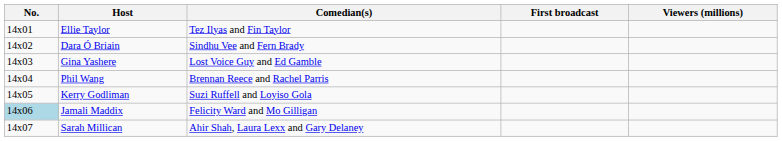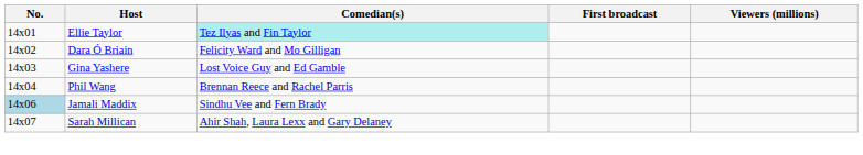 <table class="wikitable" style="width:60%;">
 <tr>
 <th>No.</th>
 <th>Host</th>
 <th>Comedian(s)</th>
 <th>First broadcast</th>
 <th>Viewers (millions)</th>
 </tr>
 <tr>
 <td>14x01</td>
 <td><a href='#'>Ellie Taylor</a></td>
-<td><a href='#'>Tez Ilyas</a> and <a href='#'>Fin Taylor</a></td>
+<td style="background: paleturquoise;"><a href='#'>Tez Ilyas</a> and <a href='#'>Fin Taylor</a></td>
 <td></td>
 <td></td>
 </tr>
 <tr>
 <td>14x02</td>
 <td><a href='#'>Dara Ó Briain</a></td>
-<td><a href='#'>Sindhu Vee</a> and <a href='#'>Fern Brady</a></td>
+<td><a href='#'>Felicity Ward</a> and <a href='#'>Mo Gilligan</a></td>
 <td></td>
 <td></td>
 </tr>
 <tr>
 <td>14x03</td>
 <td><a href='#'>Gina Yashere</a></td>
 <td><a href='#'>Lost Voice Guy</a> and <a href='#'>Ed Gamble</a></td>
 <td></td>
 <td></td>
 </tr>
 <tr>
 <td>14x04</td>
 <td><a href='#'>Phil Wang</a></td>
 <td><a href='#'>Brennan Reece</a> and <a href='#'>Rachel Parris</a></td>
 <td></td>
 <td></td>
 </tr>
 <tr>
-<td>14x05</td>
-<td><a href='#'>Kerry Godliman</a></td>
-<td><a href='#'>Suzi Ruffell</a> and <a href='#'>Loyiso Gola</a></td>
-<td></td>
-<td></td>
-</tr>
-<tr>
 <td style="background: lightblue;">14x06</td>
 <td><a href='#'>Jamali Maddix</a></td>
-<td><a href='#'>Felicity Ward</a> and <a href='#'>Mo Gilligan</a></td>
+<td><a href='#'>Sindhu Vee</a> and <a href='#'>Fern Brady</a></td>
 <td></td>
 <td></td>
 </tr>
 <tr>
 <td>14x07</td>
 <td><a href='#'>Sarah Millican</a></td>
 <td><a href='#'>Ahir Shah</a>, <a href='#'>Laura Lexx</a> and <a href='#'>Gary Delaney</a></td>
 <td></td>
 <td></td>
 </tr>
 </table>
